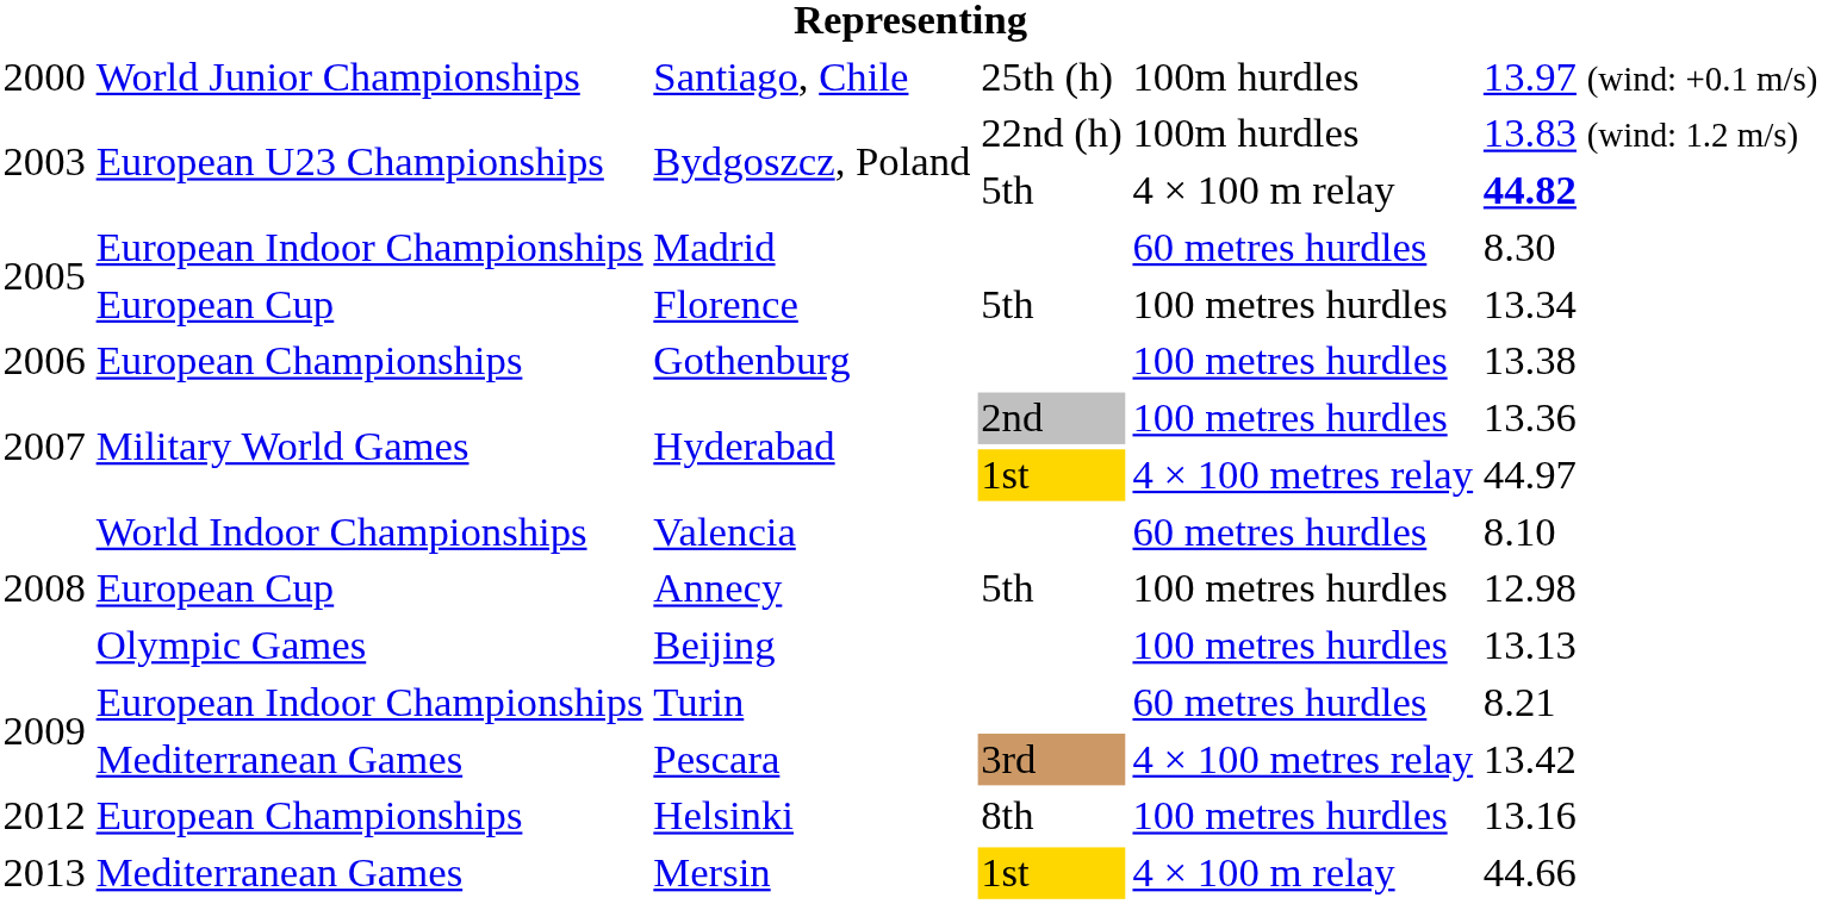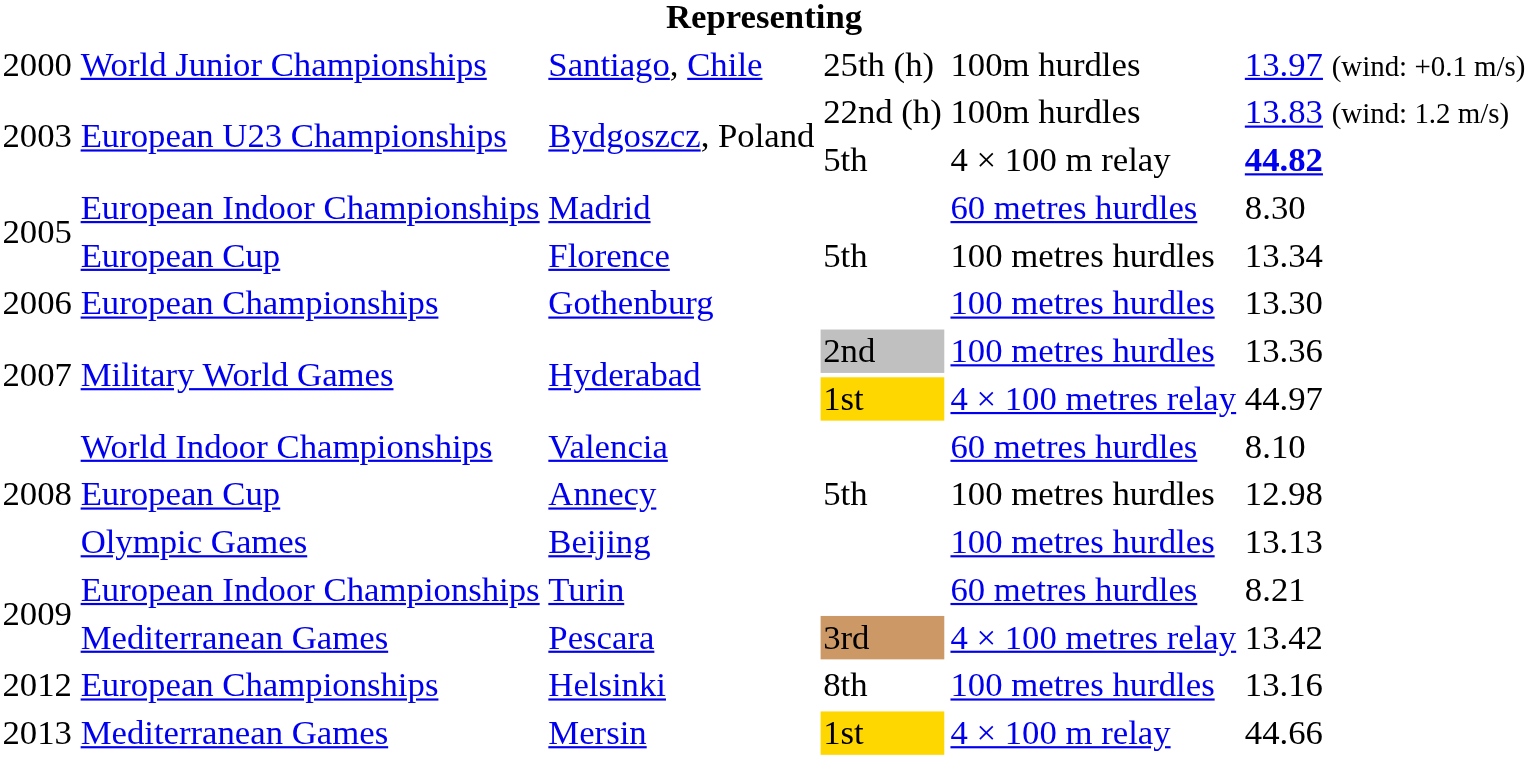 <table>
 <tr>
 <th colspan="6">Representing </th>
 </tr>
 <tr>
 <td>2000</td>
 <td><a href='#'>World Junior Championships</a></td>
 <td><a href='#'>Santiago</a>, <a href='#'>Chile</a></td>
 <td>25th (h)</td>
 <td>100m hurdles</td>
 <td><a href='#'>13.97</a> <small>(wind: +0.1 m/s)</small></td>
 </tr>
 <tr>
 <td rowspan=2>2003</td>
 <td rowspan=2><a href='#'>European U23 Championships</a></td>
 <td rowspan=2><a href='#'>Bydgoszcz</a>, Poland</td>
 <td>22nd (h)</td>
 <td>100m hurdles</td>
 <td><a href='#'>13.83</a> <small>(wind: 1.2 m/s)</small></td>
 </tr>
 <tr>
 <td>5th</td>
 <td>4 × 100 m relay</td>
 <td><strong><a href='#'>44.82</a></strong></td>
 </tr>
 <tr>
 <td rowspan=2>2005</td>
 <td rowspan=1 align=left><a href='#'>European Indoor Championships</a></td>
 <td rowspan=1 align=left> <a href='#'>Madrid</a></td>
 <td></td>
 <td><a href='#'>60 metres hurdles</a></td>
 <td>8.30 </td>
 </tr>
 <tr>
 <td align=left><a href='#'>European Cup</a></td>
 <td align=left> <a href='#'>Florence</a></td>
 <td>5th</td>
 <td>100 metres hurdles</td>
 <td>13.34</td>
 </tr>
 <tr>
 <td rowspan=1>2006</td>
 <td rowspan=1 align=left><a href='#'>European Championships</a></td>
 <td rowspan=1 align=left> <a href='#'>Gothenburg</a></td>
 <td></td>
 <td><a href='#'>100 metres hurdles</a></td>
-<td>13.38 </td>
+<td>13.30 </td>
 </tr>
 <tr>
 <td rowspan=2>2007</td>
 <td rowspan=2 align=left><a href='#'>Military World Games</a></td>
 <td rowspan=2 align=left> <a href='#'>Hyderabad</a></td>
 <td bgcolor=silver>2nd</td>
 <td><a href='#'>100 metres hurdles</a></td>
 <td>13.36</td>
 </tr>
 <tr>
 <td bgcolor=gold>1st</td>
 <td><a href='#'>4 × 100 metres relay</a></td>
 <td>44.97</td>
 </tr>
 <tr>
 <td rowspan=3>2008</td>
 <td align=left><a href='#'>World Indoor Championships</a></td>
 <td align=left> <a href='#'>Valencia</a></td>
 <td></td>
 <td><a href='#'>60 metres hurdles</a></td>
 <td>8.10 </td>
 </tr>
 <tr>
 <td align=left><a href='#'>European Cup</a></td>
 <td align=left> <a href='#'>Annecy</a></td>
 <td>5th</td>
 <td>100 metres hurdles</td>
 <td>12.98 </td>
 </tr>
 <tr>
 <td align=left><a href='#'>Olympic Games</a></td>
 <td align=left> <a href='#'>Beijing</a></td>
 <td></td>
 <td><a href='#'>100 metres hurdles</a></td>
 <td>13.13</td>
 </tr>
 <tr>
 <td rowspan=2>2009</td>
 <td rowspan=1 align=left><a href='#'>European Indoor Championships</a></td>
 <td rowspan=1 align=left> <a href='#'>Turin</a></td>
 <td></td>
 <td><a href='#'>60 metres hurdles</a></td>
 <td>8.21 </td>
 </tr>
 <tr>
 <td rowspan=1 align=left><a href='#'>Mediterranean Games</a></td>
 <td rowspan=1 align=left> <a href='#'>Pescara</a></td>
 <td bgcolor=cc9966>3rd</td>
 <td><a href='#'>4 × 100 metres relay</a></td>
 <td>13.42</td>
 </tr>
 <tr>
 <td rowspan=1>2012</td>
 <td rowspan=1 align=left><a href='#'>European Championships</a></td>
 <td rowspan=1 align=left> <a href='#'>Helsinki</a></td>
 <td>8th</td>
 <td><a href='#'>100 metres hurdles</a></td>
 <td>13.16 </td>
 </tr>
 <tr>
 <td>2013</td>
 <td align=left><a href='#'>Mediterranean Games</a></td>
 <td align=left> <a href='#'>Mersin</a></td>
 <td bgcolor=gold>1st</td>
 <td><a href='#'>4 × 100 m relay</a></td>
 <td>44.66</td>
 </tr>
 </table>
